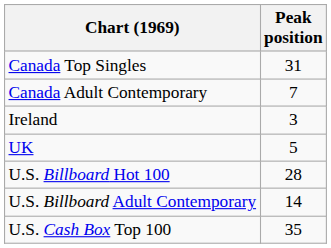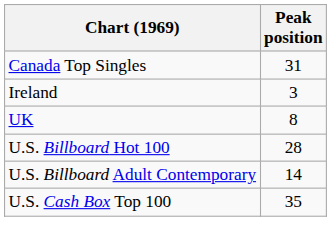 <table class="wikitable sortable">
 <tr>
 <th align="left">Chart (1969)</th>
 <th align="left">Peak<br>position</th>
 </tr>
 <tr>
 <td align="left"><a href='#'>Canada</a> Top Singles</td>
 <td style="text-align:center;">31</td>
 </tr>
 <tr>
-<td align="left"><a href='#'>Canada</a> Adult Contemporary</td>
-<td style="text-align:center;">7</td>
-</tr>
-<tr>
 <td>Ireland </td>
 <td style="text-align:center;">3</td>
 </tr>
 <tr>
 <td align="left"><a href='#'>UK</a></td>
-<td style="text-align:center;">5</td>
+<td style="text-align:center;">8</td>
 </tr>
 <tr>
 <td align="left">U.S. <a href='#'><em>Billboard</em> Hot 100</a></td>
 <td style="text-align:center;">28</td>
 </tr>
 <tr>
 <td align="left">U.S. <em>Billboard</em> <a href='#'>Adult Contemporary</a></td>
 <td style="text-align:center;">14</td>
 </tr>
 <tr>
 <td align="left">U.S. <em><a href='#'>Cash Box</a></em> Top 100</td>
 <td style="text-align:center;">35</td>
 </tr>
 </table>
